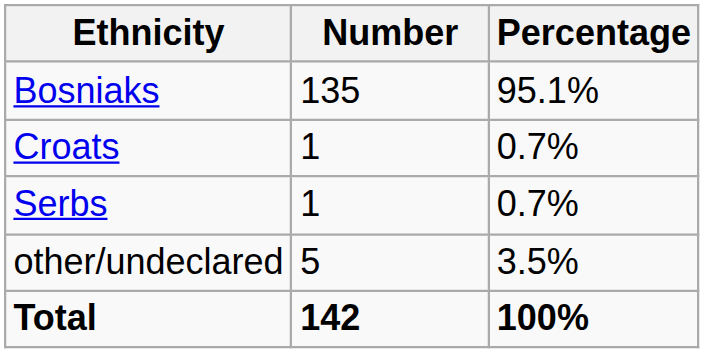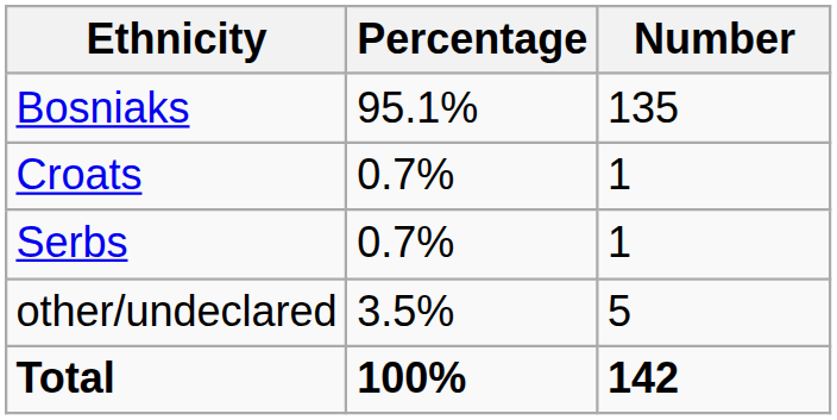 <table class="wikitable">
 <tr>
 <th width="100px">Ethnicity</th>
+<th width="80px">Percentage</th>
 <th width="80px">Number</th>
-<th width="80px">Percentage</th>
 </tr>
 <tr>
 <td><a href='#'>Bosniaks</a></td>
+<td>95.1%</td>
 <td>135</td>
-<td>95.1%</td>
 </tr>
 <tr>
 <td><a href='#'>Croats</a></td>
+<td>0.7%</td>
 <td>1</td>
-<td>0.7%</td>
 </tr>
 <tr>
 <td><a href='#'>Serbs</a></td>
+<td>0.7%</td>
 <td>1</td>
-<td>0.7%</td>
 </tr>
 <tr>
 <td>other/undeclared</td>
+<td>3.5%</td>
 <td>5</td>
-<td>3.5%</td>
 </tr>
 <tr>
 <td><strong>Total</strong></td>
+<td><strong>100%</strong></td>
 <td><strong>142</strong></td>
-<td><strong>100%</strong></td>
 </tr>
 </table>
